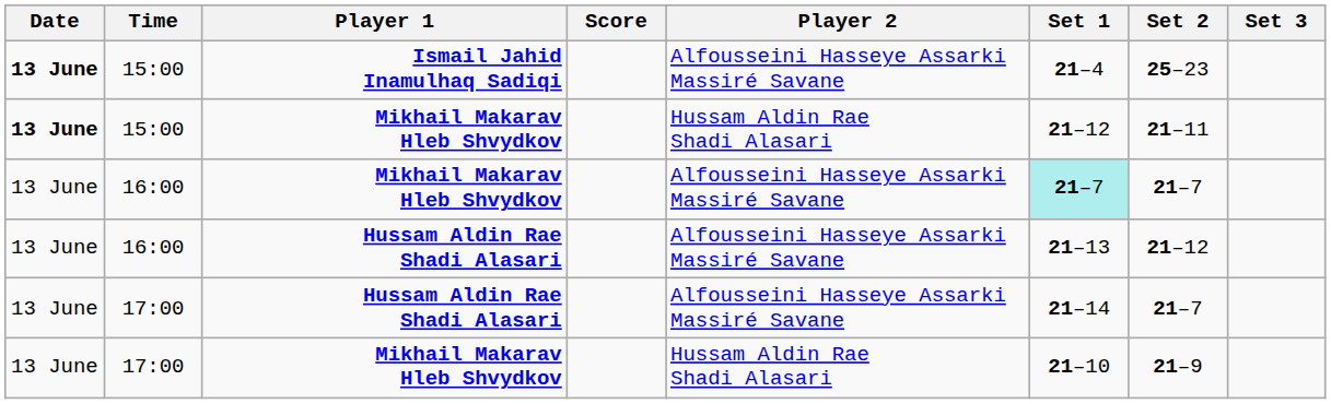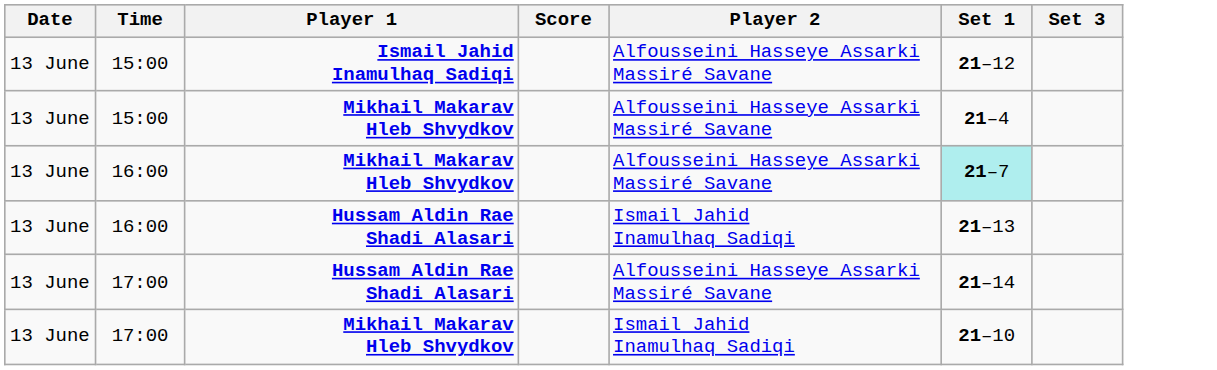 <table class="wikitable" style="font-size:90%; text-align:center">
 <tr>
 <th width="50">Date</th>
 <th width="50">Time</th>
 <th width="200">Player 1</th>
 <th width="50">Score</th>
 <th width="200">Player 2</th>
 <th width="50">Set 1</th>
-<th width="50">Set 2</th>
 <th width="50">Set 3</th>
 </tr>
 <tr>
-<td><strong>13 June</strong></td>
+<td>13 June</td>
 <td>15:00</td>
 <td align="right"><strong><a href='#'>Ismail Jahid</a> <br><a href='#'>Inamulhaq Sadiqi</a> </strong></td>
 <td></td>
 <td align="left"> <a href='#'>Alfousseini Hasseye Assarki</a><br> <a href='#'>Massiré Savane</a></td>
-<td><strong>21</strong>–4</td>
-<td><strong>25</strong>–23</td>
+<td><strong>21</strong>–12</td>
 <td></td>
 </tr>
 <tr>
-<td><strong>13 June</strong></td>
+<td>13 June</td>
 <td>15:00</td>
 <td align="right"><strong><a href='#'>Mikhail Makarav</a> <br><a href='#'>Hleb Shvydkov</a> </strong></td>
 <td></td>
-<td align="left"> <a href='#'>Hussam Aldin Rae</a><br> <a href='#'>Shadi Alasari</a></td>
-<td><strong>21</strong>–12</td>
-<td><strong>21</strong>–11</td>
+<td align="left"> <a href='#'>Alfousseini Hasseye Assarki</a><br> <a href='#'>Massiré Savane</a></td>
+<td><strong>21</strong>–4</td>
 <td></td>
 </tr>
 <tr>
 <td>13 June</td>
 <td>16:00</td>
 <td align="right"><strong><a href='#'>Mikhail Makarav</a> <br><a href='#'>Hleb Shvydkov</a> </strong></td>
 <td></td>
 <td align="left"> <a href='#'>Alfousseini Hasseye Assarki</a><br> <a href='#'>Massiré Savane</a></td>
 <td style="background: paleturquoise;"><strong>21</strong>–7</td>
-<td><strong>21</strong>–7</td>
 <td></td>
 </tr>
 <tr>
 <td>13 June</td>
 <td>16:00</td>
 <td align="right"><strong><a href='#'>Hussam Aldin Rae</a> <br><a href='#'>Shadi Alasari</a> </strong></td>
 <td></td>
-<td align="left"> <a href='#'>Alfousseini Hasseye Assarki</a><br> <a href='#'>Massiré Savane</a></td>
+<td align="left"> <a href='#'>Ismail Jahid</a><br> <a href='#'>Inamulhaq Sadiqi</a></td>
 <td><strong>21</strong>–13</td>
-<td><strong>21</strong>–12</td>
 <td></td>
 </tr>
 <tr>
 <td>13 June</td>
 <td>17:00</td>
 <td align="right"><strong><a href='#'>Hussam Aldin Rae</a> <br><a href='#'>Shadi Alasari</a> </strong></td>
 <td></td>
 <td align="left"> <a href='#'>Alfousseini Hasseye Assarki</a><br> <a href='#'>Massiré Savane</a></td>
 <td><strong>21</strong>–14</td>
-<td><strong>21</strong>–7</td>
 <td></td>
 </tr>
 <tr>
 <td>13 June</td>
 <td>17:00</td>
 <td align="right"><strong><a href='#'>Mikhail Makarav</a> <br><a href='#'>Hleb Shvydkov</a> </strong></td>
 <td></td>
-<td align="left"> <a href='#'>Hussam Aldin Rae</a><br> <a href='#'>Shadi Alasari</a></td>
+<td align="left"> <a href='#'>Ismail Jahid</a><br> <a href='#'>Inamulhaq Sadiqi</a></td>
 <td><strong>21</strong>–10</td>
-<td><strong>21</strong>–9</td>
 <td></td>
 </tr>
 </table>
